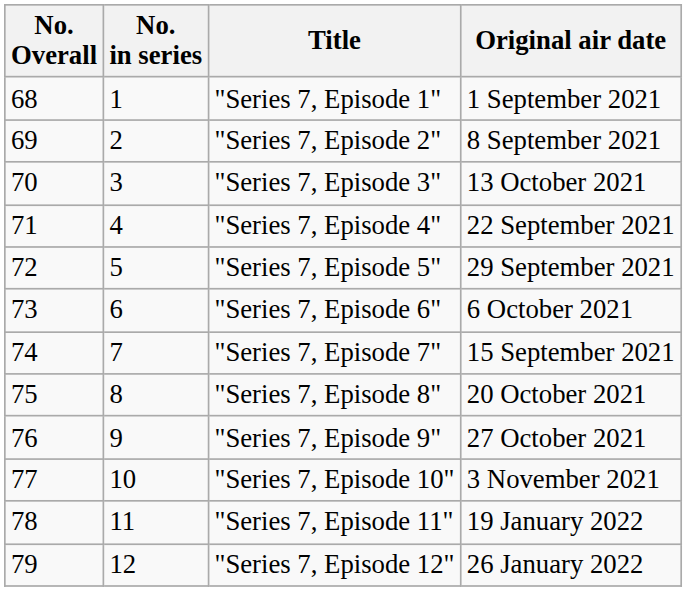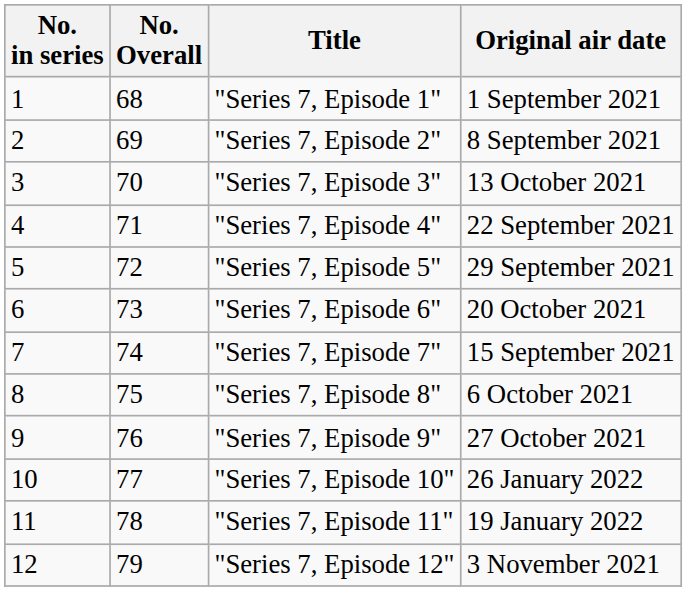 <table class="wikitable">
 <tr>
+<th>No.<br>in series</th>
 <th>No.<br>Overall</th>
-<th>No.<br>in series</th>
 <th>Title</th>
 <th>Original air date</th>
 </tr>
 <tr>
+<td>1</td>
 <td>68</td>
-<td>1</td>
 <td>"Series 7, Episode 1"</td>
 <td>1 September 2021</td>
 </tr>
 <tr>
+<td>2</td>
 <td>69</td>
-<td>2</td>
 <td>"Series 7, Episode 2"</td>
 <td>8 September 2021</td>
 </tr>
 <tr>
+<td>3</td>
 <td>70</td>
-<td>3</td>
 <td>"Series 7, Episode 3"</td>
 <td>13 October 2021</td>
 </tr>
 <tr>
+<td>4</td>
 <td>71</td>
-<td>4</td>
 <td>"Series 7, Episode 4"</td>
 <td>22 September 2021</td>
 </tr>
 <tr>
+<td>5</td>
 <td>72</td>
-<td>5</td>
 <td>"Series 7, Episode 5"</td>
 <td>29 September 2021</td>
 </tr>
 <tr>
+<td>6</td>
 <td>73</td>
-<td>6</td>
 <td>"Series 7, Episode 6"</td>
-<td>6 October 2021</td>
+<td>20 October 2021</td>
 </tr>
 <tr>
+<td>7</td>
 <td>74</td>
-<td>7</td>
 <td>"Series 7, Episode 7"</td>
 <td>15 September 2021</td>
 </tr>
 <tr>
+<td>8</td>
 <td>75</td>
-<td>8</td>
 <td>"Series 7, Episode 8"</td>
-<td>20 October 2021</td>
+<td>6 October 2021</td>
 </tr>
 <tr>
+<td>9</td>
 <td>76</td>
-<td>9</td>
 <td>"Series 7, Episode 9"</td>
 <td>27 October 2021</td>
 </tr>
 <tr>
+<td>10</td>
 <td>77</td>
-<td>10</td>
 <td>"Series 7, Episode 10"</td>
-<td>3 November 2021</td>
+<td>26 January 2022</td>
 </tr>
 <tr>
+<td>11</td>
 <td>78</td>
-<td>11</td>
 <td>"Series 7, Episode 11"</td>
 <td>19 January 2022</td>
 </tr>
 <tr>
+<td>12</td>
 <td>79</td>
-<td>12</td>
 <td>"Series 7, Episode 12"</td>
-<td>26 January 2022</td>
+<td>3 November 2021</td>
 </tr>
 </table>
